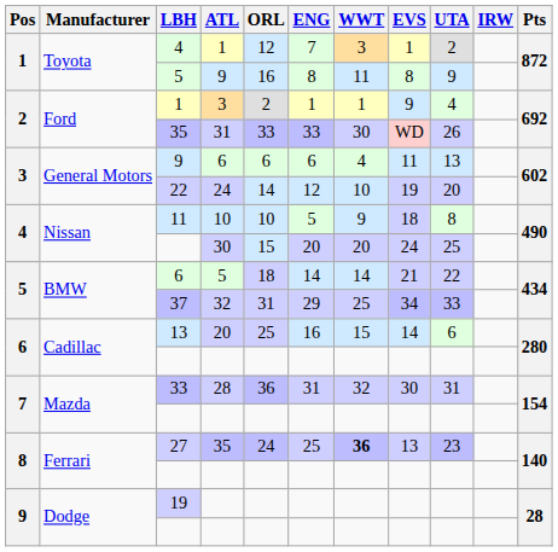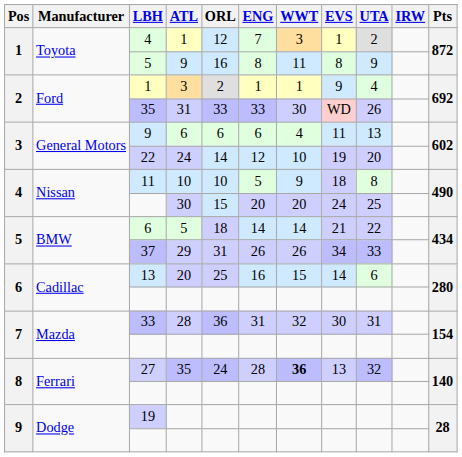 <table class="wikitable" style="font-size:85%;text-align:center">
 <tr>
 <th>Pos</th>
 <th>Manufacturer</th>
 <th><a href='#'>LBH</a></th>
 <th><a href='#'>ATL</a></th>
 <th>ORL</th>
 <th><a href='#'>ENG</a></th>
 <th><a href='#'>WWT</a></th>
 <th><a href='#'>EVS</a></th>
 <th><a href='#'>UTA</a></th>
 <th><a href='#'>IRW</a></th>
 <th>Pts</th>
 </tr>
 <tr>
 <th rowspan=2>1</th>
 <td rowspan=2 align=left> <a href='#'>Toyota</a></td>
 <td style="background:#dfffdf;">4</td>
 <td style="background:#ffffbf;">1</td>
 <td style="background:#cfeaff;">12</td>
 <td style="background:#dfffdf;">7</td>
 <td style="background:#ffdf9f;">3</td>
 <td style="background:#ffffbf;">1</td>
 <td style="background:#dfdfdf;">2</td>
 <td></td>
 <th rowspan=2>872</th>
 </tr>
 <tr>
 <td style="background:#dfffdf;">5</td>
 <td style="background:#cfeaff;">9</td>
 <td style="background:#cfeaff;">16</td>
 <td style="background:#dfffdf;">8</td>
 <td style="background:#cfeaff;">11</td>
 <td style="background:#dfffdf;">8</td>
 <td style="background:#cfeaff;">9</td>
 <td></td>
 </tr>
 <tr>
 <th rowspan=2>2</th>
 <td rowspan=2 align=left> <a href='#'>Ford</a></td>
 <td style="background:#ffffbf;">1</td>
 <td style="background:#ffdf9f;">3</td>
 <td style="background:#dfdfdf;">2</td>
 <td style="background:#ffffbf;">1</td>
 <td style="background:#ffffbf;">1</td>
 <td style="background:#cfeaff;">9</td>
 <td style="background:#dfffdf;">4</td>
 <td></td>
 <th rowspan=2>692</th>
 </tr>
 <tr>
 <td style="background:#bcbcff;">35</td>
 <td style="background:#cfcfff;">31</td>
 <td style="background:#bcbcff;">33</td>
 <td style="background:#bcbcff;">33</td>
 <td style="background:#cfcfff;">30</td>
 <td style="background:#ffcfcf;">WD</td>
 <td style="background:#cfcfff;">26</td>
 <td></td>
 </tr>
 <tr>
 <th rowspan=2>3</th>
 <td rowspan=2 align=left> <a href='#'>General Motors</a></td>
 <td style="background:#cfeaff;">9</td>
 <td style="background:#dfffdf;">6</td>
 <td style="background:#dfffdf;">6</td>
 <td style="background:#dfffdf;">6</td>
 <td style="background:#dfffdf;">4</td>
 <td style="background:#cfeaff;">11</td>
 <td style="background:#cfeaff;">13</td>
 <td></td>
 <th rowspan=2>602</th>
 </tr>
 <tr>
 <td style="background:#cfcfff;">22</td>
 <td style="background:#cfcfff;">24</td>
 <td style="background:#cfeaff;">14</td>
 <td style="background:#cfeaff;">12</td>
 <td style="background:#cfeaff;">10</td>
 <td style="background:#cfcfff;">19</td>
 <td style="background:#cfcfff;">20</td>
 <td></td>
 </tr>
 <tr>
 <th rowspan=2>4</th>
 <td rowspan=2 align=left> <a href='#'>Nissan</a></td>
 <td style="background:#cfeaff;">11</td>
 <td style="background:#cfeaff;">10</td>
 <td style="background:#cfeaff;">10</td>
 <td style="background:#dfffdf;">5</td>
 <td style="background:#cfeaff;">9</td>
 <td style="background:#cfcfff;">18</td>
 <td style="background:#dfffdf;">8</td>
 <td></td>
 <th rowspan=2>490</th>
 </tr>
 <tr>
 <td> </td>
 <td style="background:#cfcfff;">30</td>
 <td style="background:#cfeaff;">15</td>
 <td style="background:#cfcfff;">20</td>
 <td style="background:#cfcfff;">20</td>
 <td style="background:#cfcfff;">24</td>
 <td style="background:#cfcfff;">25</td>
 <td></td>
 </tr>
 <tr>
 <th rowspan=2>5</th>
 <td rowspan=2 align=left> <a href='#'>BMW</a></td>
 <td style="background:#dfffdf;">6</td>
 <td style="background:#dfffdf;">5</td>
 <td style="background:#cfcfff;">18</td>
 <td style="background:#cfeaff;">14</td>
 <td style="background:#cfeaff;">14</td>
 <td style="background:#cfcfff;">21</td>
 <td style="background:#cfcfff;">22</td>
 <td></td>
 <th rowspan=2>434</th>
 </tr>
 <tr>
 <td style="background:#bcbcff;">37</td>
-<td style="background:#cfcfff;">32</td>
+<td style="background:#cfcfff;">29</td>
 <td style="background:#cfcfff;">31</td>
-<td style="background:#cfcfff;">29</td>
-<td style="background:#cfcfff;">25</td>
+<td style="background:#cfcfff;">26</td>
+<td style="background:#cfcfff;">26</td>
 <td style="background:#bcbcff;">34</td>
 <td style="background:#bcbcff;">33</td>
 <td></td>
 </tr>
 <tr>
 <th rowspan=2>6</th>
 <td rowspan=2 align=left> <a href='#'>Cadillac</a></td>
 <td style="background:#cfeaff;">13</td>
 <td style="background:#cfcfff;">20</td>
 <td style="background:#cfcfff;">25</td>
 <td style="background:#cfeaff;">16</td>
 <td style="background:#cfeaff;">15</td>
 <td style="background:#cfeaff;">14</td>
 <td style="background:#dfffdf;">6</td>
 <td></td>
 <th rowspan=2>280</th>
 </tr>
 <tr>
 <td> </td>
 <td> </td>
 <td> </td>
 <td> </td>
 <td> </td>
 <td> </td>
 <td> </td>
 <td></td>
 </tr>
 <tr>
 <th rowspan=2>7</th>
 <td rowspan=2 align=left> <a href='#'>Mazda</a></td>
 <td style="background:#bcbcff;">33</td>
 <td style="background:#cfcfff;">28</td>
 <td style="background:#bcbcff;">36</td>
 <td style="background:#cfcfff;">31</td>
 <td style="background:#cfcfff;">32</td>
 <td style="background:#cfcfff;">30</td>
 <td style="background:#cfcfff;">31</td>
 <td></td>
 <th rowspan=2>154</th>
 </tr>
 <tr>
 <td> </td>
 <td> </td>
 <td> </td>
 <td> </td>
 <td> </td>
 <td> </td>
 <td> </td>
 <td></td>
 </tr>
 <tr>
 <th rowspan=2>8</th>
 <td rowspan=2 align=left> <a href='#'>Ferrari</a></td>
 <td style="background:#cfcfff;">27</td>
 <td style="background:#bcbcff;">35</td>
 <td style="background:#bcbcff;">24</td>
-<td style="background:#cfcfff;">25</td>
+<td style="background:#cfcfff;">28</td>
 <td style="background:#bcbcff;"><strong>36</strong></td>
 <td style="background:#cfcfff;">13</td>
-<td style="background:#bcbcff;">23</td>
+<td style="background:#bcbcff;">32</td>
 <td></td>
 <th rowspan=2>140</th>
 </tr>
 <tr>
 <td> </td>
 <td> </td>
 <td> </td>
 <td> </td>
 <td> </td>
 <td> </td>
 <td> </td>
 <td></td>
 </tr>
 <tr>
 <th rowspan=2>9</th>
 <td rowspan=2 align=left> <a href='#'>Dodge</a></td>
 <td style="background:#cfcfff;">19</td>
 <td> </td>
 <td> </td>
 <td> </td>
 <td> </td>
 <td> </td>
 <td> </td>
 <td></td>
 <th rowspan=2>28</th>
 </tr>
 <tr>
 <td> </td>
 <td> </td>
 <td> </td>
 <td> </td>
 <td> </td>
 <td> </td>
 <td> </td>
 <td></td>
 </tr>
 </table>
